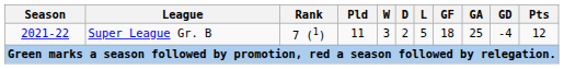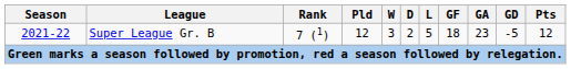 <table class="wikitable">
 <tr>
 <th>Season</th>
 <th>League</th>
 <th>Rank</th>
 <th>Pld</th>
 <th>W</th>
 <th>D</th>
 <th>L</th>
 <th>GF</th>
 <th>GA</th>
 <th>GD</th>
 <th>Pts</th>
 </tr>
 <tr align=center>
 <td><a href='#'>2021-22</a></td>
 <td align=left><a href='#'>Super League</a> Gr. B</td>
 <td>7 (<sup>1</sup>)</td>
-<td>11</td>
+<td>12</td>
 <td>3</td>
 <td>2</td>
 <td>5</td>
 <td>18</td>
-<td>25</td>
-<td>-4</td>
+<td>23</td>
+<td>-5</td>
 <td>12</td>
 </tr>
 <tr bgcolor=#abcdef>
 <td colspan=11 align=center><strong>Green marks a season followed by promotion, red a season followed by relegation.</strong></td>
 </tr>
 </table>
